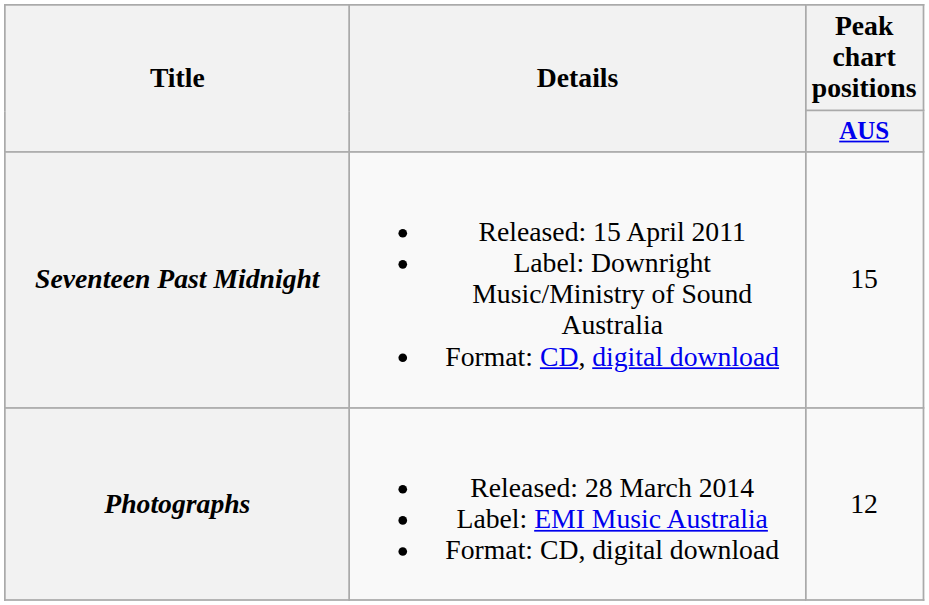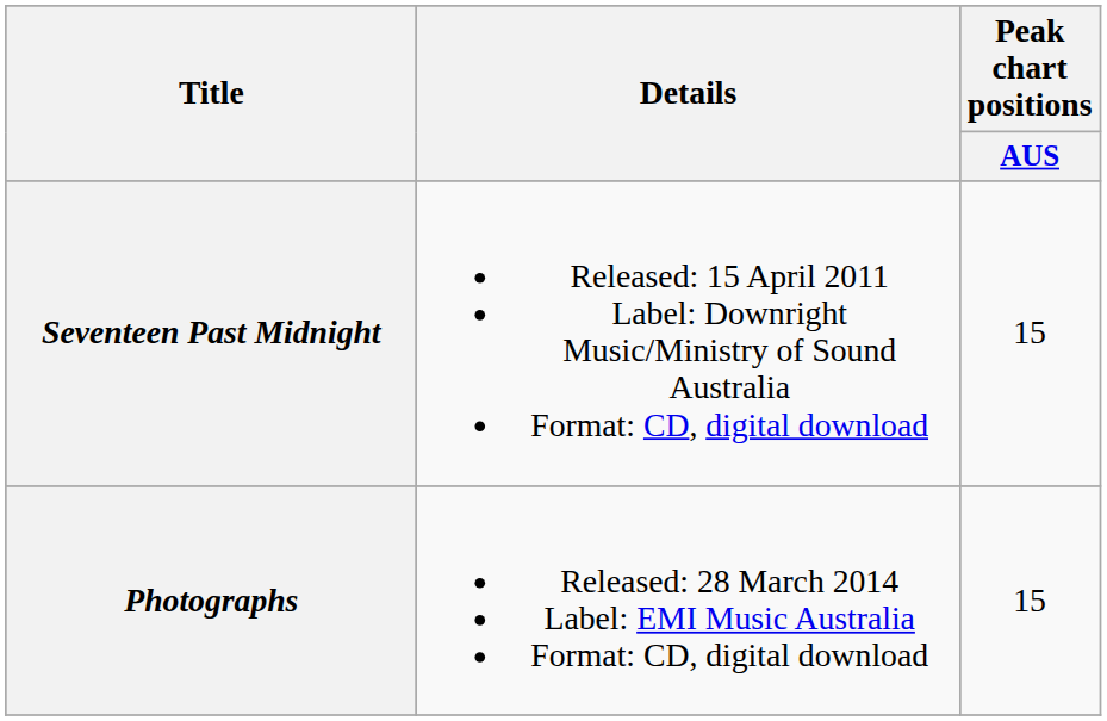 <table class="wikitable plainrowheaders" style="text-align:center;" border="1">
 <tr>
 <th scope="col" rowspan="2" style="width:12em;">Title</th>
 <th scope="col" rowspan="2" style="width:16em;">Details</th>
 <th scope="col" colspan="1" style="width:3.5em;">Peak chart positions</th>
 </tr>
 <tr>
 <th scope="col" style="width:3em;font-size:90%;"><a href='#'>AUS</a><br></th>
 </tr>
 <tr>
 <th scope="row"><em>Seventeen Past Midnight</em></th>
 <td><br><ul><li>Released: 15 April 2011</li><li>Label: Downright Music/Ministry of Sound Australia</li><li>Format: <a href='#'>CD</a>, <a href='#'>digital download</a></li></ul></td>
 <td>15</td>
 </tr>
 <tr>
 <th scope="row"><em>Photographs</em></th>
 <td><br><ul><li>Released: 28 March 2014</li><li>Label: <a href='#'>EMI Music Australia</a></li><li>Format: CD, digital download</li></ul></td>
-<td>12</td>
+<td>15</td>
 </tr>
 </table>
